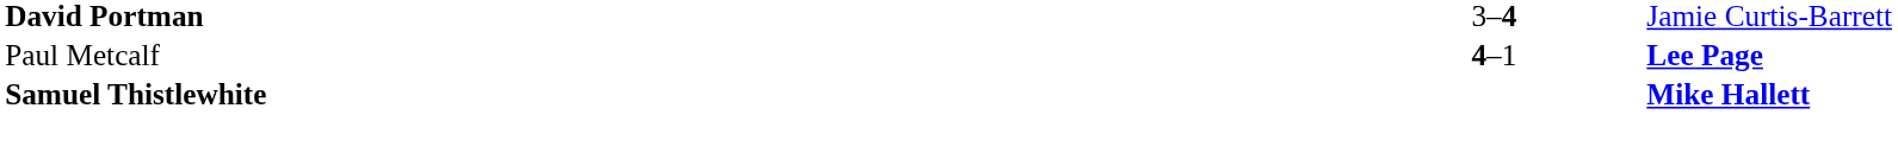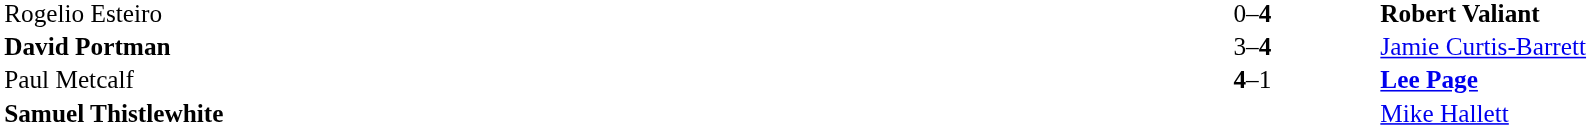 <table width="100%" cellspacing="1">
 <tr>
 <th width=45%></th>
 <th width=10%></th>
 <th width=45%></th>
+</tr>
+<tr>
+<td> Rogelio Esteiro</td>
+<td align="center">0–<strong>4</strong></td>
+<td> <strong>Robert Valiant</strong></td>
 </tr>
 <tr>
 <td> <strong>David Portman</strong></td>
 <td align="center">3–<strong>4</strong></td>
 <td> <a href='#'>Jamie Curtis-Barrett</a></td>
 </tr>
 <tr>
 <td> Paul Metcalf</td>
 <td align="center"><strong>4</strong>–1</td>
 <td> <strong><a href='#'>Lee Page</a></strong></td>
 </tr>
 <tr>
 <td> <strong>Samuel Thistlewhite</strong></td>
 <td align="center"></td>
-<td><strong> <a href='#'>Mike Hallett</a></strong></td>
+<td> <a href='#'>Mike Hallett</a></td>
 </tr>
 </table>
